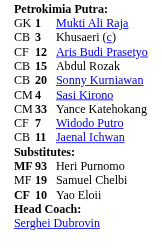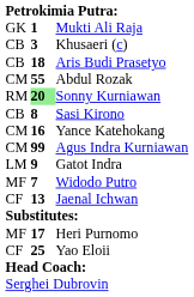 <table cellspacing="0" cellpadding="0" style="font-size:90%; margin:auto;">
 <tr>
 <td colspan="4"><strong>Petrokimia Putra:</strong></td>
 </tr>
 <tr>
 <th width="25"></th>
 <th width="25"></th>
 </tr>
 <tr>
 <td>GK</td>
 <td><strong>1</strong></td>
 <td> <a href='#'>Mukti Ali Raja</a></td>
 </tr>
 <tr>
 <td>CB</td>
 <td><strong>3</strong></td>
 <td> Khusaeri (<a href='#'>c</a>)</td>
 <td></td>
 </tr>
 <tr>
-<td>CF</td>
-<td><strong>12</strong></td>
+<td>CB</td>
+<td><strong>18</strong></td>
 <td> <a href='#'>Aris Budi Prasetyo</a></td>
 </tr>
 <tr>
-<td>CB</td>
-<td><strong>15</strong></td>
+<td>CM</td>
+<td><strong>55</strong></td>
 <td> Abdul Rozak</td>
 </tr>
 <tr>
-<td>CB</td>
-<td><strong>20</strong></td>
+<td>RM</td>
+<td style="background: lightgreen;"><strong>20</strong></td>
 <td> <a href='#'>Sonny Kurniawan</a></td>
 </tr>
 <tr>
-<td>CM</td>
-<td><strong>4</strong></td>
+<td>CB</td>
+<td><strong>8</strong></td>
 <td> <a href='#'>Sasi Kirono</a></td>
 </tr>
 <tr>
 <td>CM</td>
-<td><strong>33</strong></td>
+<td><strong>16</strong></td>
 <td> Yance Katehokang</td>
 </tr>
 <tr>
-<td>CF</td>
+<td>CM</td>
+<td><strong>99</strong></td>
+<td> <a href='#'>Agus Indra Kurniawan</a></td>
+<td></td>
+<td></td>
+</tr>
+<tr>
+<td>LM</td>
+<td><strong>9</strong></td>
+<td> Gatot Indra</td>
+<td></td>
+<td></td>
+</tr>
+<tr>
+<td>MF</td>
 <td><strong>7</strong></td>
 <td> <a href='#'>Widodo Putro</a></td>
 <td></td>
 <td></td>
 </tr>
 <tr>
-<td>CB</td>
-<td><strong>11</strong></td>
+<td>CF</td>
+<td><strong>13</strong></td>
 <td> <a href='#'>Jaenal Ichwan</a></td>
 </tr>
 <tr>
 <td colspan=3><strong>Substitutes:</strong></td>
 </tr>
 <tr>
-<td><strong>MF</strong></td>
-<td><strong>93</strong></td>
+<td>MF</td>
+<td><strong>17</strong></td>
 <td> Heri Purnomo</td>
 <td></td>
 <td></td>
 </tr>
 <tr>
-<td>MF</td>
-<td><strong>19</strong></td>
-<td> Samuel Chelbi</td>
-<td></td>
-<td></td>
-</tr>
-<tr>
-<td><strong>CF</strong></td>
-<td><strong>10</strong></td>
+<td>CF</td>
+<td><strong>25</strong></td>
 <td> Yao Eloii</td>
 <td></td>
 <td></td>
 </tr>
 <tr>
 <td colspan=3><strong>Head Coach:</strong></td>
 </tr>
 <tr>
 <td colspan="4"> <a href='#'>Serghei Dubrovin</a></td>
 </tr>
 </table>
